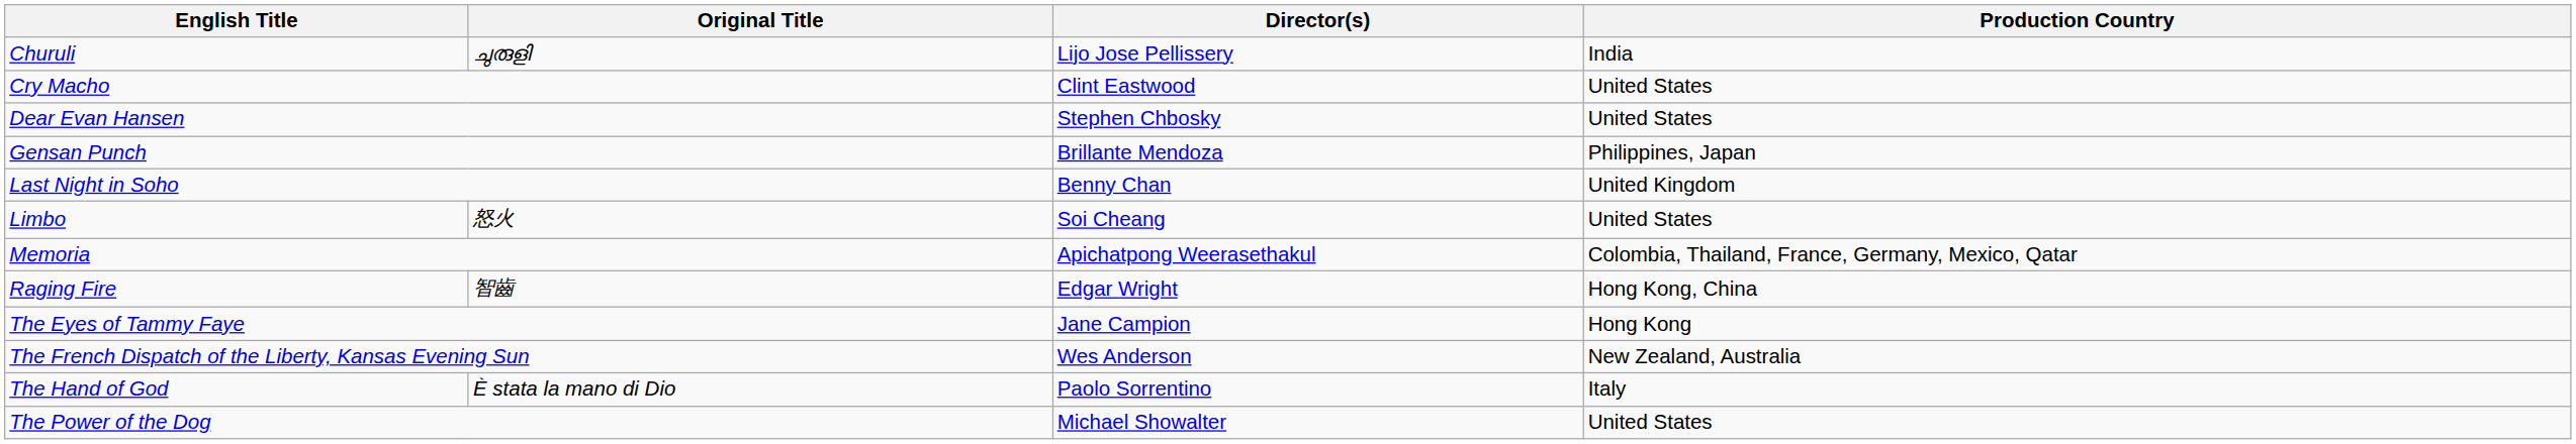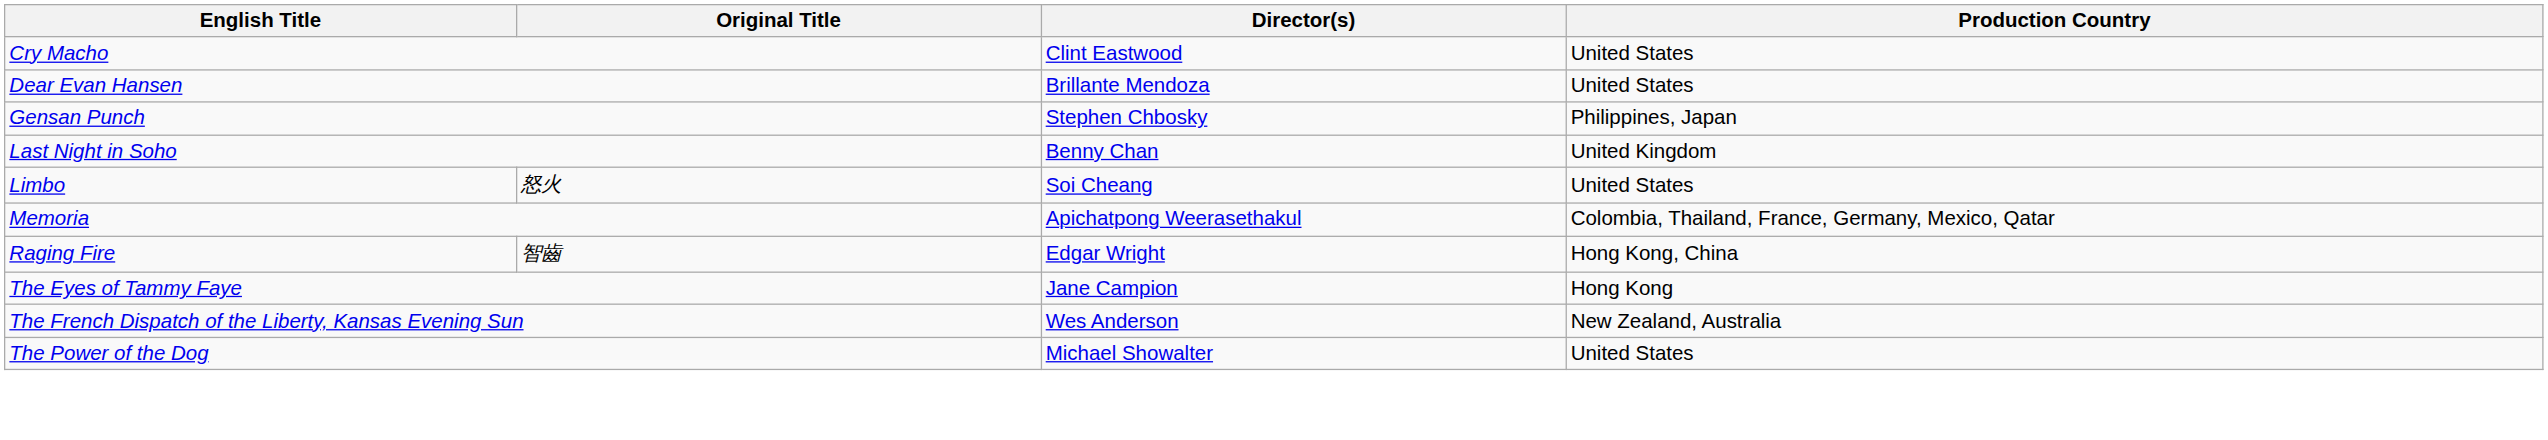 <table class="sortable wikitable" style="width:100%; margin-bottom:4px">
 <tr>
 <th>English Title</th>
 <th>Original Title</th>
 <th>Director(s)</th>
 <th>Production Country</th>
 </tr>
 <tr>
-<td><em><a href='#'>Churuli</a></em></td>
-<td><em>ചുരുളി</em></td>
-<td><a href='#'>Lijo Jose Pellissery</a></td>
-<td>India</td>
-</tr>
-<tr>
 <td colspan="2"><em><a href='#'>Cry Macho</a></em></td>
 <td><a href='#'>Clint Eastwood</a></td>
 <td>United States</td>
 </tr>
 <tr>
 <td colspan="2"><em><a href='#'>Dear Evan Hansen</a></em></td>
-<td><a href='#'>Stephen Chbosky</a></td>
+<td><a href='#'>Brillante Mendoza</a></td>
 <td>United States</td>
 </tr>
 <tr>
 <td colspan="2"><em><a href='#'>Gensan Punch</a></em></td>
-<td><a href='#'>Brillante Mendoza</a></td>
+<td><a href='#'>Stephen Chbosky</a></td>
 <td>Philippines, Japan</td>
 </tr>
 <tr>
 <td colspan="2"><em><a href='#'>Last Night in Soho</a></em></td>
 <td><a href='#'>Benny Chan</a></td>
 <td>United Kingdom</td>
 </tr>
 <tr>
 <td><em><a href='#'>Limbo</a></em></td>
 <td><em>怒火</em></td>
 <td><a href='#'>Soi Cheang</a></td>
 <td>United States</td>
 </tr>
 <tr>
 <td colspan="2"><em><a href='#'>Memoria</a></em></td>
 <td><a href='#'>Apichatpong Weerasethakul</a></td>
 <td>Colombia, Thailand, France, Germany, Mexico, Qatar</td>
 </tr>
 <tr>
 <td><em><a href='#'>Raging Fire</a></em></td>
 <td><em>智齒</em></td>
 <td><a href='#'>Edgar Wright</a></td>
 <td>Hong Kong, China</td>
 </tr>
 <tr>
 <td colspan="2"><em><a href='#'>The Eyes of Tammy Faye</a></em></td>
 <td><a href='#'>Jane Campion</a></td>
 <td>Hong Kong</td>
 </tr>
 <tr>
 <td colspan="2"><em><a href='#'>The French Dispatch of the Liberty, Kansas Evening Sun</a></em></td>
 <td><a href='#'>Wes Anderson</a></td>
 <td>New Zealand, Australia</td>
 </tr>
 <tr>
-<td><em><a href='#'>The Hand of God</a></em></td>
-<td><em>È stata la mano di Dio</em></td>
-<td><a href='#'>Paolo Sorrentino</a></td>
-<td>Italy</td>
-</tr>
-<tr>
 <td colspan="2"><em><a href='#'>The Power of the Dog</a></em></td>
 <td><a href='#'>Michael Showalter</a></td>
 <td>United States</td>
 </tr>
 </table>
